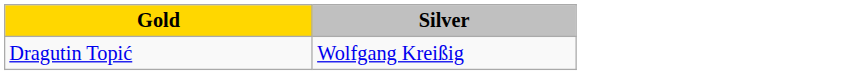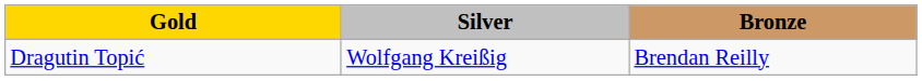 <table class="wikitable" style="text-align:left">
 <tr align="center">
 <td width=235 bgcolor=gold><strong>Gold</strong></td>
 <td width=200 bgcolor=silver><strong>Silver</strong></td>
+<td width=200 bgcolor=CC9966><strong>Bronze</strong></td>
 </tr>
 <tr>
 <td><a href='#'>Dragutin Topić</a><br><em></em></td>
 <td><a href='#'>Wolfgang Kreißig</a><br><em></em></td>
+<td><a href='#'>Brendan Reilly</a><br><em></em></td>
 </tr>
 </table>
